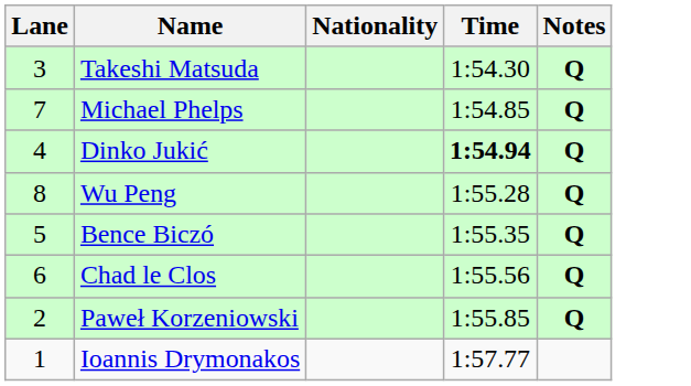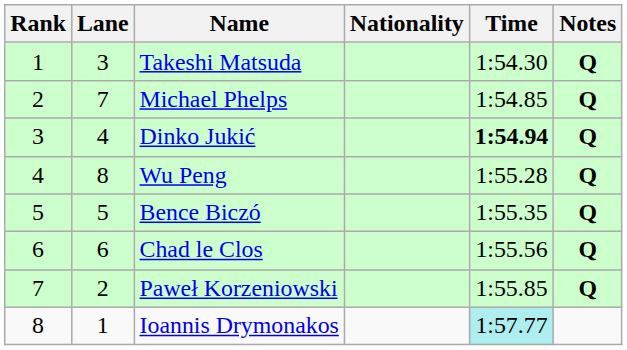 <table class="wikitable sortable" style="text-align:center">
 <tr>
+<th>Rank</th>
 <th>Lane</th>
 <th>Name</th>
 <th>Nationality</th>
 <th>Time</th>
 <th>Notes</th>
 </tr>
 <tr bgcolor=ccffcc>
+<td>1</td>
 <td>3</td>
 <td align=left><a href='#'>Takeshi Matsuda</a></td>
 <td align=left></td>
 <td>1:54.30</td>
 <td><strong>Q</strong></td>
 </tr>
 <tr bgcolor=ccffcc>
+<td>2</td>
 <td>7</td>
 <td align=left><a href='#'>Michael Phelps</a></td>
 <td align=left></td>
 <td>1:54.85</td>
 <td><strong>Q</strong></td>
 </tr>
 <tr bgcolor=ccffcc>
+<td>3</td>
 <td>4</td>
 <td align=left><a href='#'>Dinko Jukić</a></td>
 <td align=left></td>
 <td><strong>1:54.94</strong></td>
 <td><strong>Q</strong></td>
 </tr>
 <tr bgcolor=ccffcc>
+<td>4</td>
 <td>8</td>
 <td align=left><a href='#'>Wu Peng</a></td>
 <td align=left></td>
 <td>1:55.28</td>
 <td><strong>Q</strong></td>
 </tr>
 <tr bgcolor=ccffcc>
 <td>5</td>
+<td>5</td>
 <td align=left><a href='#'>Bence Biczó</a></td>
 <td align=left></td>
 <td>1:55.35</td>
 <td><strong>Q</strong></td>
 </tr>
 <tr bgcolor=ccffcc>
 <td>6</td>
+<td>6</td>
 <td align=left><a href='#'>Chad le Clos</a></td>
 <td align=left></td>
 <td>1:55.56</td>
 <td><strong>Q</strong></td>
 </tr>
 <tr bgcolor=ccffcc>
+<td>7</td>
 <td>2</td>
 <td align=left><a href='#'>Paweł Korzeniowski</a></td>
 <td align=left></td>
 <td>1:55.85</td>
 <td><strong>Q</strong></td>
 </tr>
 <tr>
+<td>8</td>
 <td>1</td>
 <td align=left><a href='#'>Ioannis Drymonakos</a></td>
 <td align=left></td>
-<td>1:57.77</td>
+<td style="background: paleturquoise;">1:57.77</td>
 <td></td>
 </tr>
 </table>
